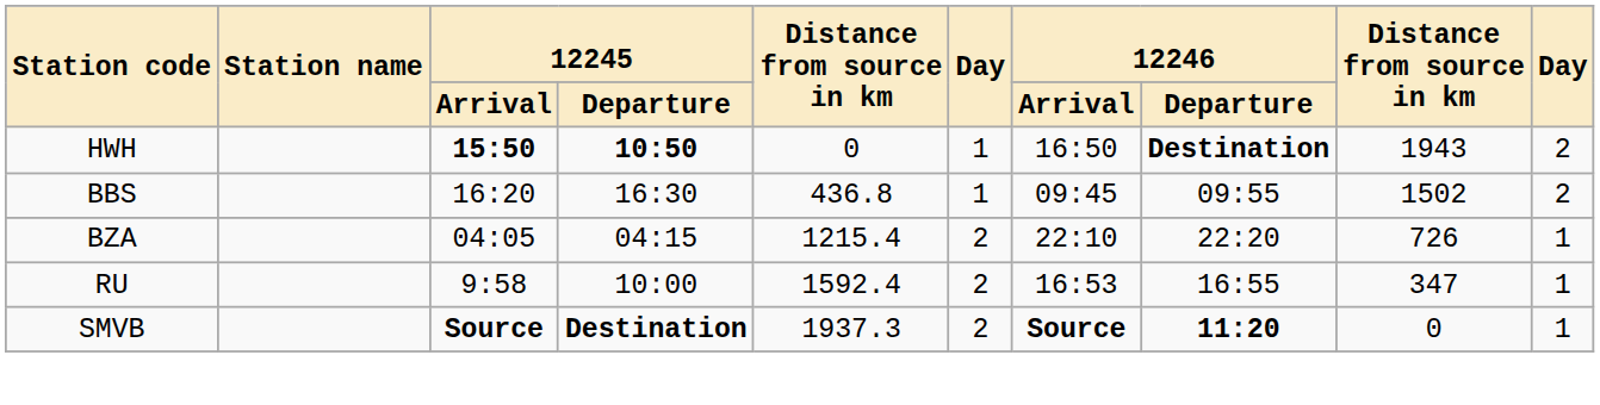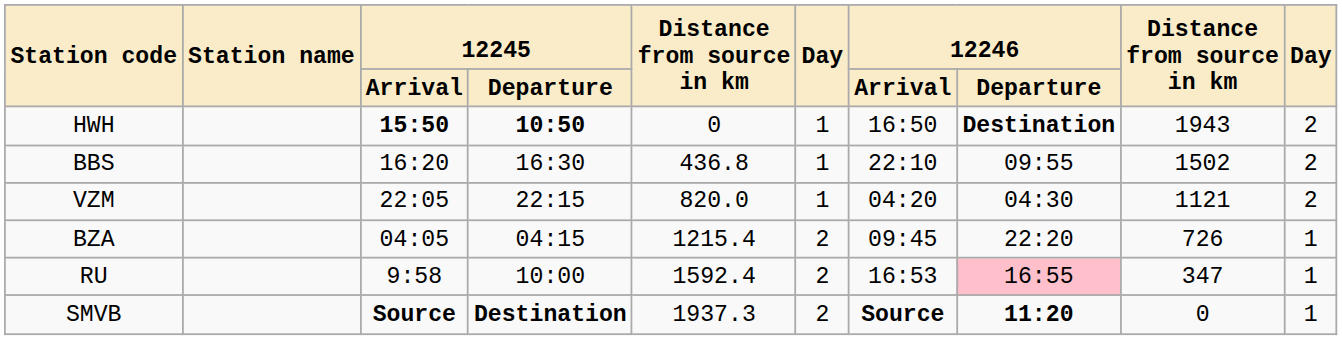 <table class="wikitable plainrowheaders unsortable" style="text-align:center">
 <tr>
 <th rowspan="2" scope="col" style="background:#faecc8;">Station code</th>
 <th rowspan="2" scope="col" style="background:#faecc8;">Station name</th>
 <th colspan="2" scope="col" style="background:#faecc8;"><br><strong>12245</strong></th>
 <th rowspan="2" scope="col" style="background:#faecc8;">Distance<br> from source <br>in km</th>
 <th rowspan="2" scope="col" style="background:#faecc8;">Day</th>
 <th colspan="2" scope="col" style="background:#faecc8;"><br><strong>12246</strong></th>
 <th rowspan="2" scope="col" style="background:#faecc8;">Distance<br> from source <br>in km</th>
 <th rowspan="2" scope="col" style="background:#faecc8;">Day</th>
 </tr>
 <tr>
 <th colspan="1" scope="col" style="background:#faecc8;">Arrival</th>
 <th colspan="1" scope="col" style="background:#faecc8;">Departure</th>
 <th colspan="1" scope="col" style="background:#faecc8;">Arrival</th>
 <th colspan="1" scope="col" style="background:#faecc8;">Departure</th>
 </tr>
 <tr>
 <td>HWH</td>
 <td><strong></strong></td>
 <td><strong>15:50</strong></td>
 <td><strong>10:50</strong></td>
 <td>0</td>
 <td>1</td>
 <td>16:50</td>
 <td><strong>Destination</strong></td>
 <td>1943</td>
 <td>2</td>
 </tr>
 <tr>
 <td>BBS</td>
 <td></td>
 <td>16:20</td>
 <td>16:30</td>
 <td>436.8</td>
 <td>1</td>
-<td>09:45</td>
+<td>22:10</td>
 <td>09:55</td>
 <td>1502</td>
+<td>2</td>
+</tr>
+<tr>
+<td>VZM</td>
+<td></td>
+<td>22:05</td>
+<td>22:15</td>
+<td>820.0</td>
+<td>1</td>
+<td>04:20</td>
+<td>04:30</td>
+<td>1121</td>
 <td>2</td>
 </tr>
 <tr>
 <td>BZA</td>
 <td></td>
 <td>04:05</td>
 <td>04:15</td>
 <td>1215.4</td>
 <td>2</td>
-<td>22:10</td>
+<td>09:45</td>
 <td>22:20</td>
 <td>726</td>
 <td>1</td>
 </tr>
 <tr>
 <td>RU</td>
 <td></td>
 <td>9:58</td>
 <td>10:00</td>
 <td>1592.4</td>
 <td>2</td>
 <td>16:53</td>
-<td>16:55</td>
+<td style="background: pink;">16:55</td>
 <td>347</td>
 <td>1</td>
 </tr>
 <tr>
 <td>SMVB</td>
 <td><strong></strong></td>
 <td><strong>Source</strong></td>
 <td><strong>Destination</strong></td>
 <td>1937.3</td>
 <td>2</td>
 <td><strong>Source</strong></td>
 <td><strong>11:20</strong></td>
 <td>0</td>
 <td>1</td>
 </tr>
 </table>
